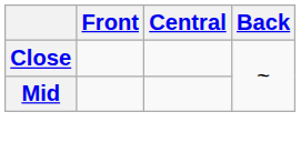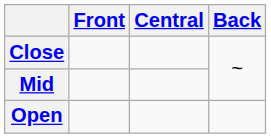 <table class="wikitable" style="text-align:center;">
 <tr>
 <th></th>
 <th><a href='#'>Front</a></th>
 <th><a href='#'>Central</a></th>
 <th><a href='#'>Back</a></th>
 </tr>
 <tr>
 <th><a href='#'>Close</a></th>
 <td></td>
 <td></td>
 <td rowspan="2"> ~ </td>
 </tr>
 <tr>
 <th><a href='#'>Mid</a></th>
 <td></td>
 <td></td>
 </tr>
+<tr>
+<th><a href='#'>Open</a></th>
+<td></td>
+<td></td>
+<td></td>
+</tr>
 </table>
